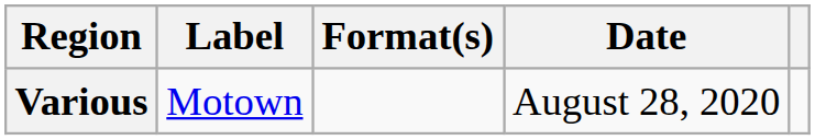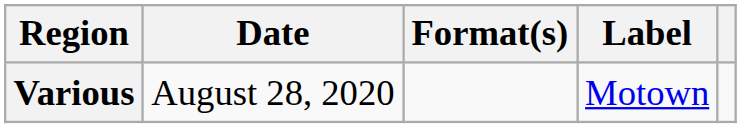 <table class="wikitable plainrowheaders">
 <tr>
 <th scope="col">Region</th>
+<th scope="col">Date</th>
+<th scope="col">Format(s)</th>
 <th scope="col">Label</th>
-<th scope="col">Format(s)</th>
-<th scope="col">Date</th>
 <th scope="col"></th>
 </tr>
 <tr>
 <th scope="row">Various</th>
+<td>August 28, 2020</td>
+<td></td>
 <td><a href='#'>Motown</a></td>
-<td></td>
-<td>August 28, 2020</td>
 <td></td>
 </tr>
 </table>
